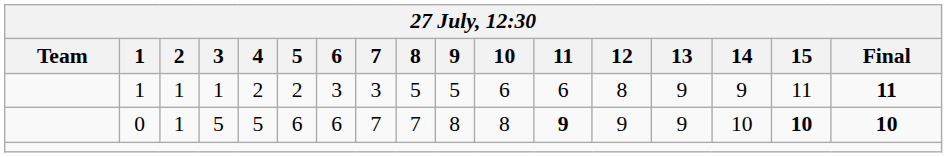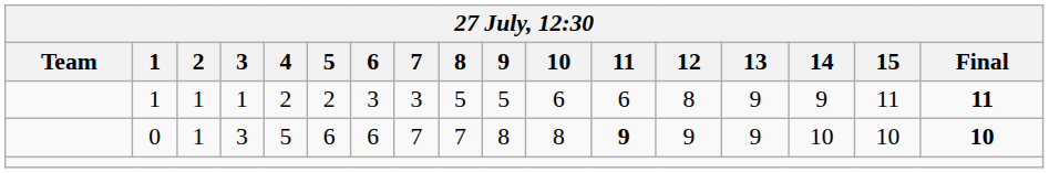 <table class=wikitable style="text-align:center; width: 55%">
 <tr>
 <th colspan=17><em>27 July, 12:30</em></th>
 </tr>
 <tr>
 <th>Team</th>
 <th>1</th>
 <th>2</th>
 <th>3</th>
 <th>4</th>
 <th>5</th>
 <th>6</th>
 <th>7</th>
 <th>8</th>
 <th>9</th>
 <th>10</th>
 <th>11</th>
 <th>12</th>
 <th>13</th>
 <th>14</th>
 <th>15</th>
 <th>Final</th>
 </tr>
 <tr>
 <td align=left><strong></strong></td>
 <td>1</td>
 <td>1</td>
 <td>1</td>
 <td>2</td>
 <td>2</td>
 <td>3</td>
 <td>3</td>
 <td>5</td>
 <td>5</td>
 <td>6</td>
 <td>6</td>
 <td>8</td>
 <td>9</td>
 <td>9</td>
 <td>11</td>
 <td><strong>11</strong></td>
 </tr>
 <tr>
 <td align=left></td>
 <td>0</td>
 <td>1</td>
-<td>5</td>
+<td>3</td>
 <td>5</td>
 <td>6</td>
 <td>6</td>
 <td>7</td>
 <td>7</td>
 <td>8</td>
 <td>8</td>
 <td><strong>9</strong></td>
 <td>9</td>
 <td>9</td>
 <td>10</td>
-<td><strong>10</strong></td>
+<td>10</td>
 <td><strong>10</strong></td>
 </tr>
 <tr>
 <td colspan=17></td>
 </tr>
 </table>
